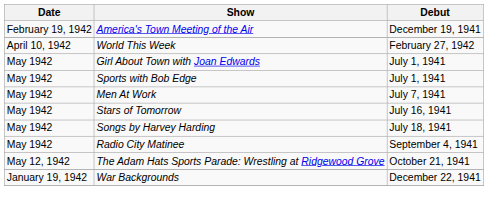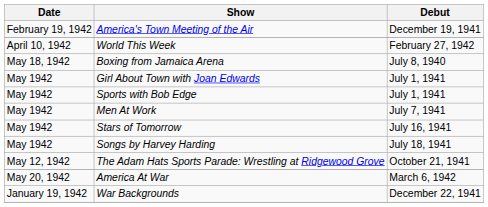 <table class="wikitable">
 <tr>
 <th>Date</th>
 <th>Show</th>
 <th>Debut</th>
 </tr>
 <tr>
 <td>February 19, 1942</td>
 <td><em><a href='#'>America's Town Meeting of the Air</a></em></td>
 <td>December 19, 1941</td>
 </tr>
 <tr>
 </tr>
 <tr>
 <td>April 10, 1942</td>
 <td><em>World This Week</em></td>
 <td>February 27, 1942</td>
+</tr>
+<tr>
+<td>May 18, 1942</td>
+<td><em>Boxing from Jamaica Arena</em></td>
+<td>July 8, 1940</td>
 </tr>
 <tr>
 <td>May 1942</td>
 <td><em>Girl About Town with <a href='#'>Joan Edwards</a></em></td>
 <td>July 1, 1941</td>
 </tr>
 <tr>
 <td>May 1942</td>
 <td><em>Sports with Bob Edge</em></td>
 <td>July 1, 1941</td>
 </tr>
 <tr>
 <td>May 1942</td>
 <td><em>Men At Work</em></td>
 <td>July 7, 1941</td>
 </tr>
 <tr>
 <td>May 1942</td>
 <td><em>Stars of Tomorrow</em></td>
 <td>July 16, 1941</td>
 </tr>
 <tr>
 <td>May 1942</td>
 <td><em>Songs by Harvey Harding</em></td>
 <td>July 18, 1941</td>
 </tr>
 <tr>
-<td>May 1942</td>
-<td><em>Radio City Matinee</em></td>
-<td>September 4, 1941</td>
-</tr>
-<tr>
 <td>May 12, 1942</td>
 <td><em>The Adam Hats Sports Parade: Wrestling at <a href='#'>Ridgewood Grove</a></em></td>
 <td>October 21, 1941</td>
 </tr>
 <tr>
+</tr>
+<tr>
+<td>May 20, 1942</td>
+<td><em>America At War</em></td>
+<td>March 6, 1942</td>
 </tr>
 <tr>
 <td>January 19, 1942</td>
 <td><em>War Backgrounds</em></td>
 <td>December 22, 1941</td>
 </tr>
 <tr>
 </tr>
 </table>
